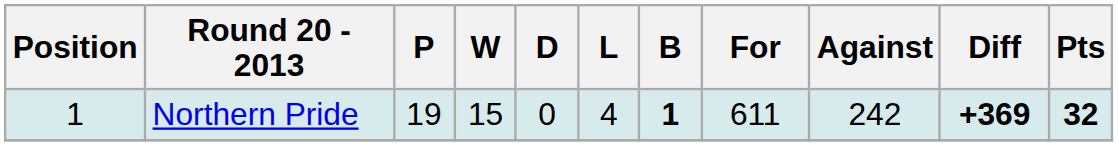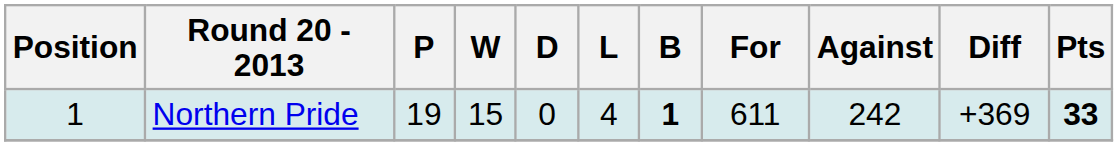 <table class="wikitable" style="text-align:center; font-size:85%;">
 <tr>
 <th width=40 abbr="Position">Position</th>
 <th width=100>Round 20 - 2013</th>
 <th width=20 abbr="Played">P</th>
 <th width=20 abbr="Won">W</th>
 <th width=20 abbr="Drawn">D</th>
 <th width=20 abbr="Lost">L</th>
 <th width=20 abbr="Bye">B</th>
 <th width=40 abbr="Points for">For</th>
 <th width=40 abbr="Points against">Against</th>
 <th width=40 abbr="Points difference">Diff</th>
 <th width=20 abbr="Points">Pts</th>
 </tr>
 <tr style="background: #d7ebed;">
 <td>1</td>
 <td style="text-align:left;"> <a href='#'>Northern Pride</a></td>
 <td>19</td>
 <td>15</td>
 <td>0</td>
 <td>4</td>
 <td><strong>1</strong></td>
 <td>611</td>
 <td>242</td>
-<td><strong>+369</strong></td>
-<td><strong>32</strong></td>
+<td>+369</td>
+<td><strong>33</strong></td>
 </tr>
 <tr>
 </tr>
 </table>
